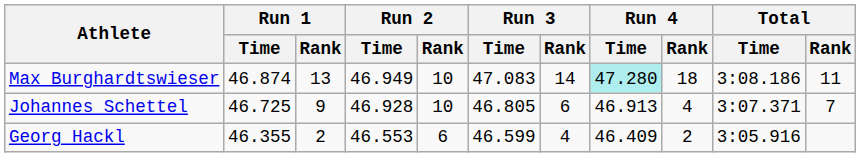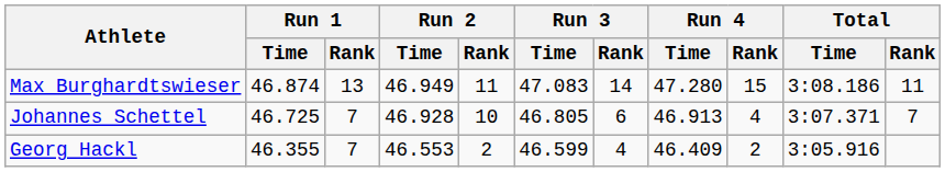 <table class="wikitable" border="1" style="font-size:90%">
 <tr>
 <th rowspan="2">Athlete</th>
 <th colspan="2">Run 1</th>
 <th colspan="2">Run 2</th>
 <th colspan="2">Run 3</th>
 <th colspan="2">Run 4</th>
 <th colspan="2">Total</th>
 </tr>
 <tr>
 <th>Time</th>
 <th>Rank</th>
 <th>Time</th>
 <th>Rank</th>
 <th>Time</th>
 <th>Rank</th>
 <th>Time</th>
 <th>Rank</th>
 <th>Time</th>
 <th>Rank</th>
 </tr>
 <tr>
 <td><a href='#'>Max Burghardtswieser</a></td>
 <td align="center">46.874</td>
 <td align="center">13</td>
 <td align="center">46.949</td>
-<td align="center">10</td>
+<td align="center">11</td>
 <td align="center">47.083</td>
 <td align="center">14</td>
-<td align="center" style="background: paleturquoise;">47.280</td>
-<td align="center">18</td>
+<td align="center">47.280</td>
+<td align="center">15</td>
 <td align="center">3:08.186</td>
 <td align="center">11</td>
 </tr>
 <tr>
 <td><a href='#'>Johannes Schettel</a></td>
 <td align="center">46.725</td>
-<td align="center">9</td>
+<td align="center">7</td>
 <td align="center">46.928</td>
 <td align="center">10</td>
 <td align="center">46.805</td>
 <td align="center">6</td>
 <td align="center">46.913</td>
 <td align="center">4</td>
 <td align="center">3:07.371</td>
 <td align="center">7</td>
 </tr>
 <tr>
 <td><a href='#'>Georg Hackl</a></td>
 <td align="center">46.355</td>
+<td align="center">7</td>
+<td align="center">46.553</td>
 <td align="center">2</td>
-<td align="center">46.553</td>
-<td align="center">6</td>
 <td align="center">46.599</td>
 <td align="center">4</td>
 <td align="center">46.409</td>
 <td align="center">2</td>
 <td align="center">3:05.916</td>
 <td align="center"></td>
 </tr>
 </table>
